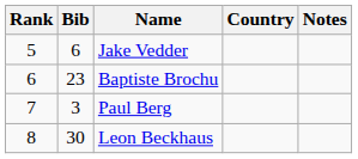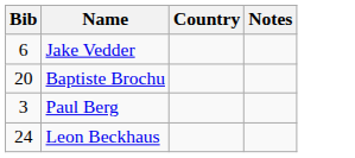 <table class="wikitable" style="text-align:center;">
 <tr>
-<th>Rank</th>
 <th>Bib</th>
 <th>Name</th>
 <th>Country</th>
 <th>Notes</th>
 </tr>
 <tr>
-<td>5</td>
 <td>6</td>
 <td align=left><a href='#'>Jake Vedder</a></td>
 <td align=left></td>
 <td></td>
 </tr>
 <tr>
-<td>6</td>
-<td>23</td>
+<td>20</td>
 <td align=left><a href='#'>Baptiste Brochu</a></td>
 <td align=left></td>
 <td></td>
 </tr>
 <tr>
-<td>7</td>
 <td>3</td>
 <td align=left><a href='#'>Paul Berg</a></td>
 <td align=left></td>
 <td></td>
 </tr>
 <tr>
-<td>8</td>
-<td>30</td>
+<td>24</td>
 <td align=left><a href='#'>Leon Beckhaus</a></td>
 <td align=left></td>
 <td></td>
 </tr>
 </table>
